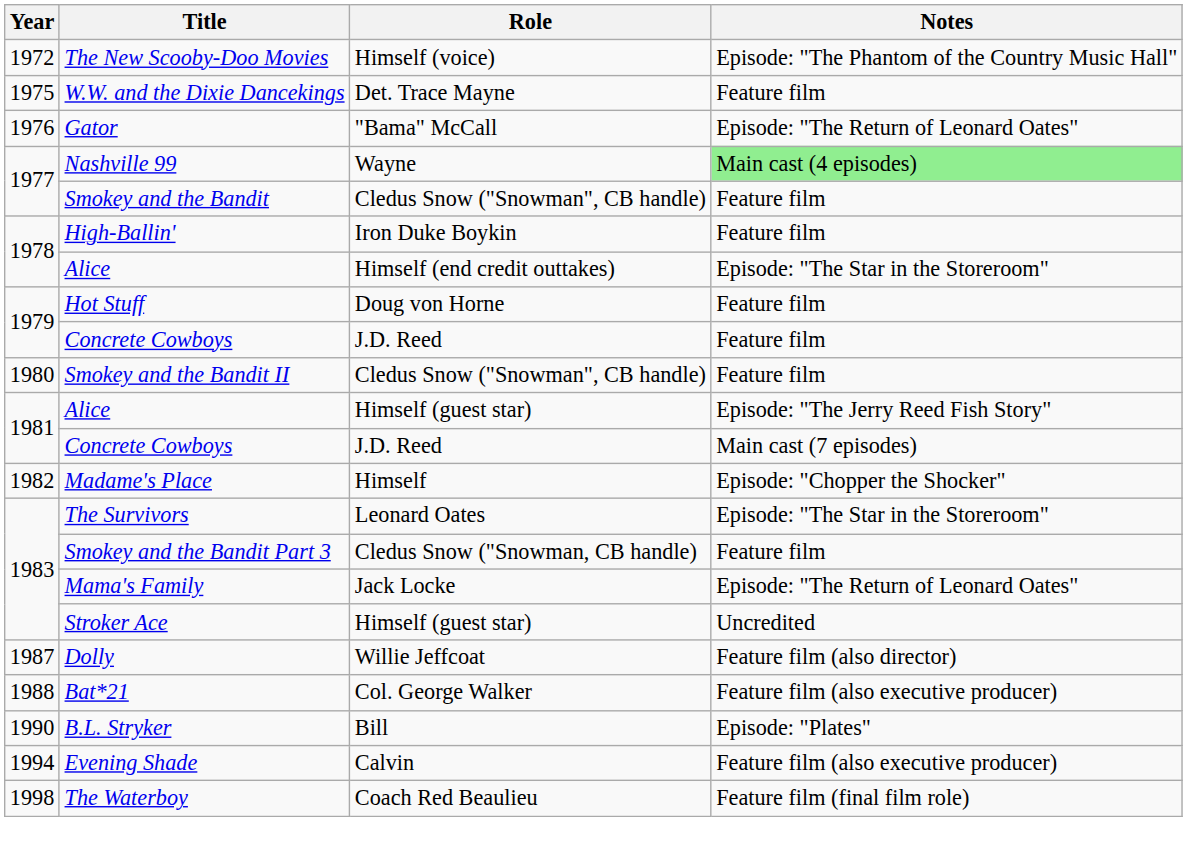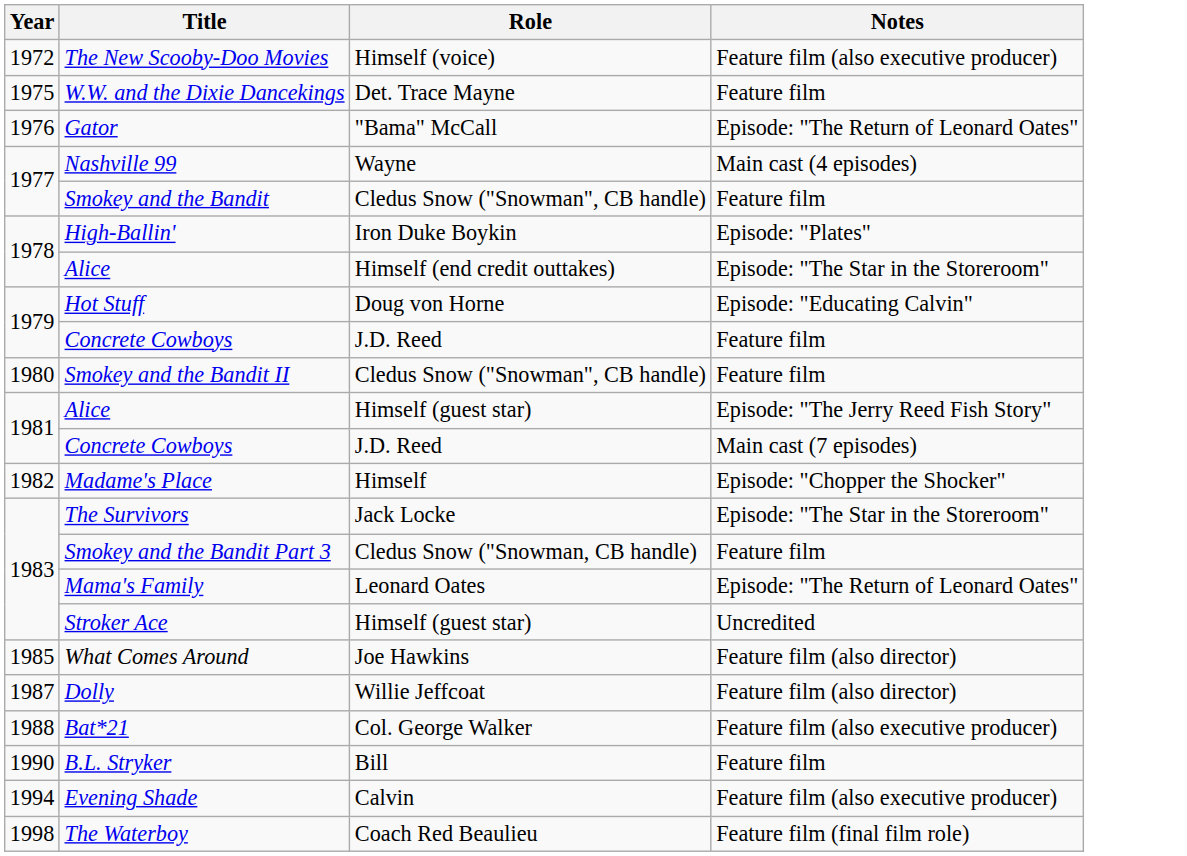 <table class="wikitable">
 <tr>
 <th>Year</th>
 <th>Title</th>
 <th>Role</th>
 <th>Notes</th>
 </tr>
 <tr>
 <td>1972</td>
 <td><em><a href='#'>The New Scooby-Doo Movies</a></em></td>
 <td>Himself (voice)</td>
-<td>Episode: "The Phantom of the Country Music Hall"</td>
+<td>Feature film (also executive producer)</td>
 </tr>
 <tr>
 <td>1975</td>
 <td><em><a href='#'>W.W. and the Dixie Dancekings</a></em></td>
 <td>Det. Trace Mayne</td>
 <td>Feature film</td>
 </tr>
 <tr>
 <td>1976</td>
 <td><em><a href='#'>Gator</a></em></td>
 <td>"Bama" McCall</td>
 <td>Episode: "The Return of Leonard Oates"</td>
 </tr>
 <tr>
 <td rowspan="2">1977</td>
 <td><em><a href='#'>Nashville 99</a></em></td>
 <td>Wayne</td>
-<td style="background: lightgreen;">Main cast (4 episodes)</td>
+<td>Main cast (4 episodes)</td>
 </tr>
 <tr>
 <td><em><a href='#'>Smokey and the Bandit</a></em></td>
 <td>Cledus Snow ("Snowman", CB handle)</td>
 <td>Feature film</td>
 </tr>
 <tr>
 <td rowspan="2">1978</td>
 <td><em><a href='#'>High-Ballin'</a></em></td>
 <td>Iron Duke Boykin</td>
-<td>Feature film</td>
+<td>Episode: "Plates"</td>
 </tr>
 <tr>
 <td><em><a href='#'>Alice</a></em></td>
 <td>Himself (end credit outtakes)</td>
 <td>Episode: "The Star in the Storeroom"</td>
 </tr>
 <tr>
 <td rowspan="2">1979</td>
 <td><em><a href='#'>Hot Stuff</a></em></td>
 <td>Doug von Horne</td>
-<td>Feature film</td>
+<td>Episode: "Educating Calvin"</td>
 </tr>
 <tr>
 <td><em><a href='#'>Concrete Cowboys</a></em></td>
 <td>J.D. Reed</td>
 <td>Feature film</td>
 </tr>
 <tr>
 <td>1980</td>
 <td><em><a href='#'>Smokey and the Bandit II</a></em></td>
 <td>Cledus Snow ("Snowman", CB handle)</td>
 <td>Feature film</td>
 </tr>
 <tr>
 <td rowspan="2">1981</td>
 <td><em><a href='#'>Alice</a></em></td>
 <td>Himself (guest star)</td>
 <td>Episode: "The Jerry Reed Fish Story"</td>
 </tr>
 <tr>
 <td><em><a href='#'>Concrete Cowboys</a></em></td>
 <td>J.D. Reed</td>
 <td>Main cast (7 episodes)</td>
 </tr>
 <tr>
 <td>1982</td>
 <td><em><a href='#'>Madame's Place</a></em></td>
 <td>Himself</td>
 <td>Episode: "Chopper the Shocker"</td>
 </tr>
 <tr>
 <td rowspan="4">1983</td>
 <td><em><a href='#'>The Survivors</a></em></td>
-<td>Leonard Oates</td>
+<td>Jack Locke</td>
 <td>Episode: "The Star in the Storeroom"</td>
 </tr>
 <tr>
 <td><em><a href='#'>Smokey and the Bandit Part 3</a></em></td>
 <td>Cledus Snow ("Snowman, CB handle)</td>
 <td>Feature film</td>
 </tr>
 <tr>
 <td><em><a href='#'>Mama's Family</a></em></td>
-<td>Jack Locke</td>
+<td>Leonard Oates</td>
 <td>Episode: "The Return of Leonard Oates"</td>
 </tr>
 <tr>
 <td><em><a href='#'>Stroker Ace</a></em></td>
 <td>Himself (guest star)</td>
 <td>Uncredited</td>
+</tr>
+<tr>
+<td>1985</td>
+<td><em>What Comes Around</em></td>
+<td>Joe Hawkins</td>
+<td>Feature film (also director)</td>
 </tr>
 <tr>
 <td>1987</td>
 <td><em><a href='#'>Dolly</a></em></td>
 <td>Willie Jeffcoat</td>
 <td>Feature film (also director)</td>
 </tr>
 <tr>
 <td>1988</td>
 <td><em><a href='#'>Bat*21</a></em></td>
 <td>Col. George Walker</td>
 <td>Feature film (also executive producer)</td>
 </tr>
 <tr>
 <td>1990</td>
 <td><em><a href='#'>B.L. Stryker</a></em></td>
 <td>Bill</td>
-<td>Episode: "Plates"</td>
+<td>Feature film</td>
 </tr>
 <tr>
 <td>1994</td>
 <td><em><a href='#'>Evening Shade</a></em></td>
 <td>Calvin</td>
 <td>Feature film (also executive producer)</td>
 </tr>
 <tr>
 <td>1998</td>
 <td><em><a href='#'>The Waterboy</a></em></td>
 <td>Coach Red Beaulieu</td>
 <td>Feature film (final film role)</td>
 </tr>
 </table>
